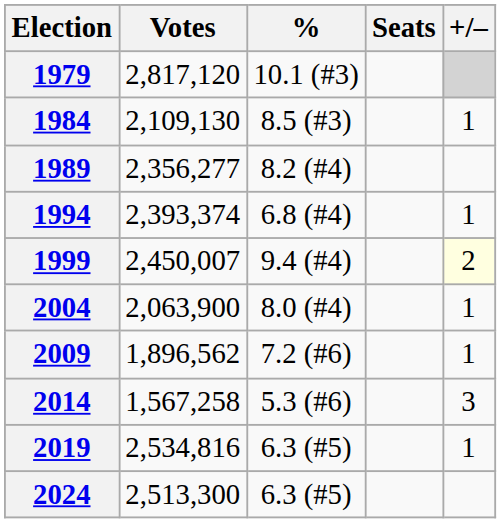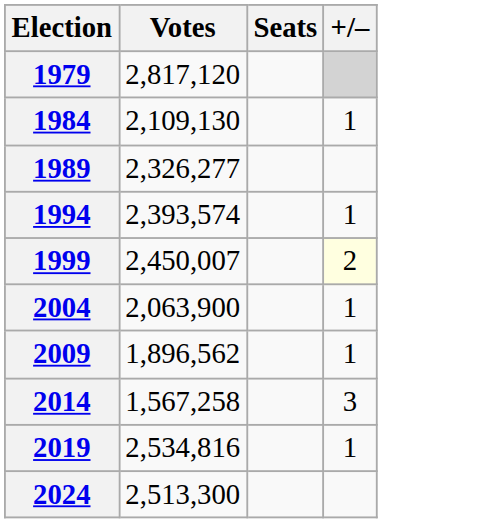 <table class="wikitable" style="font-size:97%; text-align:center;">
 <tr>
 <th>Election</th>
 <th>Votes</th>
-<th>%</th>
 <th>Seats</th>
 <th>+/–</th>
 </tr>
 <tr>
 <th><a href='#'>1979</a></th>
 <td>2,817,120</td>
-<td>10.1 (#3)</td>
 <td></td>
 <td bgcolor="lightgrey"></td>
 </tr>
 <tr>
 <th><a href='#'>1984</a></th>
 <td>2,109,130</td>
-<td>8.5 (#3)</td>
 <td></td>
 <td> 1</td>
 </tr>
 <tr>
 <th><a href='#'>1989</a></th>
-<td>2,356,277</td>
-<td>8.2 (#4)</td>
+<td>2,326,277</td>
 <td></td>
 <td></td>
 </tr>
 <tr>
 <th><a href='#'>1994</a></th>
-<td>2,393,374</td>
-<td>6.8 (#4)</td>
+<td>2,393,574</td>
 <td></td>
 <td> 1</td>
 </tr>
 <tr>
 <th><a href='#'>1999</a></th>
 <td>2,450,007</td>
-<td>9.4 (#4)</td>
 <td></td>
 <td style="background: lightyellow;"> 2</td>
 </tr>
 <tr>
 <th><a href='#'>2004</a></th>
 <td>2,063,900</td>
-<td>8.0 (#4)</td>
 <td></td>
 <td> 1</td>
 </tr>
 <tr>
 <th><a href='#'>2009</a></th>
 <td>1,896,562</td>
-<td>7.2 (#6)</td>
 <td></td>
 <td> 1</td>
 </tr>
 <tr>
 <th><a href='#'>2014</a></th>
 <td>1,567,258</td>
-<td>5.3 (#6)</td>
 <td></td>
 <td> 3</td>
 </tr>
 <tr>
 <th><a href='#'>2019</a></th>
 <td>2,534,816</td>
-<td>6.3 (#5)</td>
 <td></td>
 <td> 1</td>
 </tr>
 <tr>
 <th><a href='#'>2024</a></th>
 <td>2,513,300</td>
-<td>6.3 (#5)</td>
 <td></td>
 <td></td>
 </tr>
 </table>
